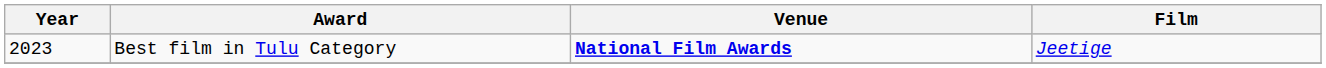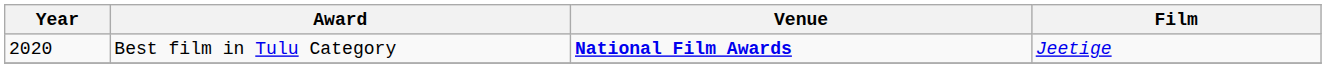 <table class="wikitable plainrowheaders sortable" style="width:75%">
 <tr>
 <th scope="col" style="width:8%">Year</th>
 <th scope="col" style="width:35%">Award</th>
 <th scope="col" style="width:35%">Venue</th>
 <th scope="col" style="width:22%">Film</th>
 </tr>
 <tr>
-<td>2023</td>
+<td>2020</td>
 <td>Best film in <a href='#'>Tulu</a> Category</td>
 <td><strong><a href='#'>National Film Awards</a></strong></td>
 <td><em><a href='#'>Jeetige</a></em></td>
 </tr>
 <tr>
 </tr>
 </table>
